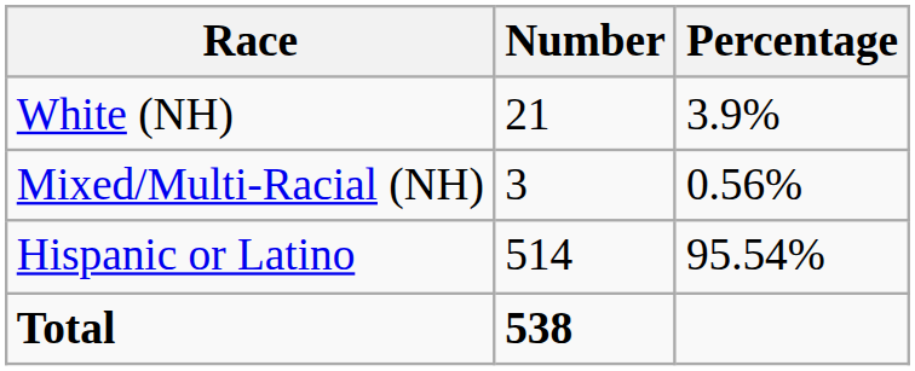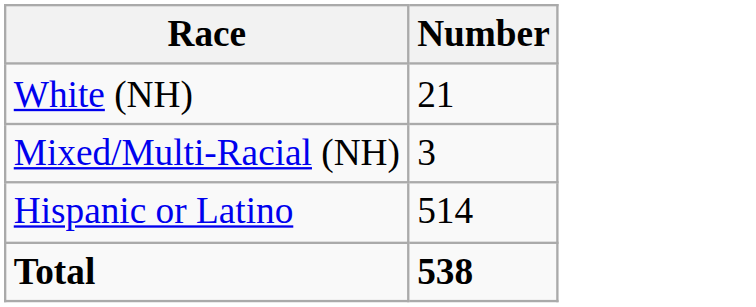 <table class="wikitable">
 <tr>
 <th>Race</th>
 <th>Number</th>
-<th>Percentage</th>
 </tr>
 <tr>
 <td><a href='#'>White</a> (NH)</td>
 <td>21</td>
-<td>3.9%</td>
 </tr>
 <tr>
 <td><a href='#'>Mixed/Multi-Racial</a> (NH)</td>
 <td>3</td>
-<td>0.56%</td>
 </tr>
 <tr>
 <td><a href='#'>Hispanic or Latino</a></td>
 <td>514</td>
-<td>95.54%</td>
 </tr>
 <tr>
 <td><strong>Total</strong></td>
 <td><strong>538</strong></td>
-<td></td>
 </tr>
 </table>
